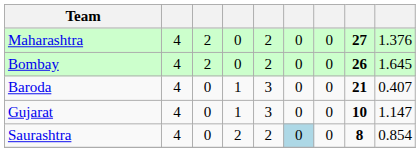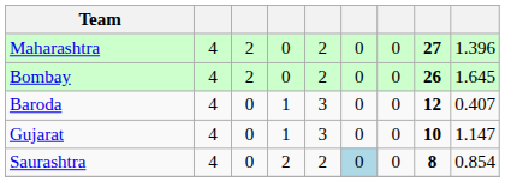 <table class="wikitable" style="text-align:center">
 <tr>
 <th style="width:160px">Team</th>
 <th style="width:25px"></th>
 <th style="width:25px"></th>
 <th style="width:25px"></th>
 <th style="width:25px"></th>
 <th style="width:25px"></th>
 <th style="width:25px"></th>
 <th style="width:25px"></th>
 <th style="width:25px;"></th>
 </tr>
 <tr style="background:#cfc;">
 <td style="text-align:left"><a href='#'>Maharashtra</a></td>
 <td>4</td>
 <td>2</td>
 <td>0</td>
 <td>2</td>
 <td>0</td>
 <td>0</td>
 <td><strong>27</strong></td>
-<td>1.376</td>
+<td>1.396</td>
 </tr>
 <tr style="background:#cfc;">
 <td style="text-align:left"><a href='#'>Bombay</a></td>
 <td>4</td>
 <td>2</td>
 <td>0</td>
 <td>2</td>
 <td>0</td>
 <td>0</td>
 <td><strong>26</strong></td>
 <td>1.645</td>
 </tr>
 <tr>
 <td style="text-align:left"><a href='#'>Baroda</a></td>
 <td>4</td>
 <td>0</td>
 <td>1</td>
 <td>3</td>
 <td>0</td>
 <td>0</td>
-<td><strong>21</strong></td>
+<td><strong>12</strong></td>
 <td>0.407</td>
 </tr>
 <tr>
 <td style="text-align:left"><a href='#'>Gujarat</a></td>
 <td>4</td>
 <td>0</td>
 <td>1</td>
 <td>3</td>
 <td>0</td>
 <td>0</td>
 <td><strong>10</strong></td>
 <td>1.147</td>
 </tr>
 <tr>
 <td style="text-align:left"><a href='#'>Saurashtra</a></td>
 <td>4</td>
 <td>0</td>
 <td>2</td>
 <td>2</td>
 <td style="background: lightblue;">0</td>
 <td>0</td>
 <td><strong>8</strong></td>
 <td>0.854</td>
 </tr>
 <tr>
 </tr>
 </table>
